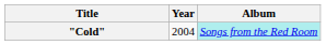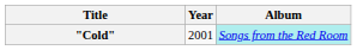 <table class="wikitable plainrowheaders" style="text-align:center;">
 <tr>
 <th style="width:14em;">Title</th>
 <th>Year</th>
 <th>Album</th>
 </tr>
 <tr>
 <th scope="row">"Cold"</th>
-<td>2004</td>
+<td>2001</td>
 <td style="background: paleturquoise;"><em><a href='#'>Songs from the Red Room</a></em></td>
 </tr>
 </table>
